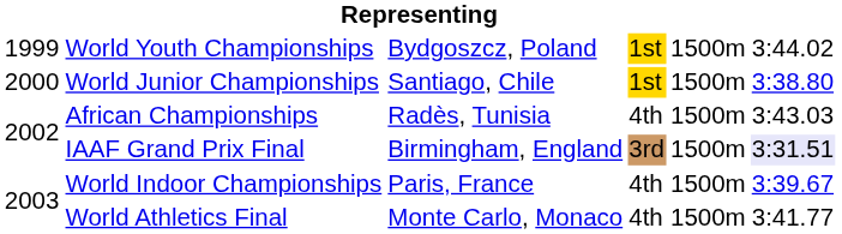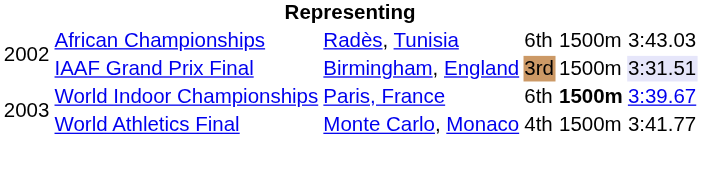 <table>
 <tr>
 <th colspan="6">Representing </th>
 </tr>
 <tr>
-<td>1999</td>
-<td><a href='#'>World Youth Championships</a></td>
-<td><a href='#'>Bydgoszcz</a>, <a href='#'>Poland</a></td>
-<td bgcolor="gold">1st</td>
-<td>1500m</td>
-<td>3:44.02</td>
-</tr>
-<tr>
-<td>2000</td>
-<td><a href='#'>World Junior Championships</a></td>
-<td><a href='#'>Santiago</a>, <a href='#'>Chile</a></td>
-<td bgcolor=gold>1st</td>
-<td>1500m</td>
-<td><a href='#'>3:38.80</a></td>
-</tr>
-<tr>
 <td rowspan=2>2002</td>
 <td><a href='#'>African Championships</a></td>
 <td><a href='#'>Radès</a>, <a href='#'>Tunisia</a></td>
-<td>4th</td>
+<td>6th</td>
 <td>1500m</td>
 <td>3:43.03</td>
 </tr>
 <tr>
 <td><a href='#'>IAAF Grand Prix Final</a></td>
 <td><a href='#'>Birmingham</a>, <a href='#'>England</a></td>
 <td bgcolor="cc9966">3rd</td>
 <td>1500m</td>
 <td style="background: lavender;">3:31.51</td>
 </tr>
 <tr>
 <td rowspan=2>2003</td>
 <td><a href='#'>World Indoor Championships</a></td>
 <td><a href='#'>Paris, France</a></td>
-<td>4th</td>
-<td>1500m</td>
+<td>6th</td>
+<td><strong>1500m</strong></td>
 <td><a href='#'>3:39.67</a></td>
 </tr>
 <tr>
 <td><a href='#'>World Athletics Final</a></td>
 <td><a href='#'>Monte Carlo</a>, <a href='#'>Monaco</a></td>
 <td>4th</td>
 <td>1500m</td>
 <td>3:41.77</td>
 </tr>
 </table>
